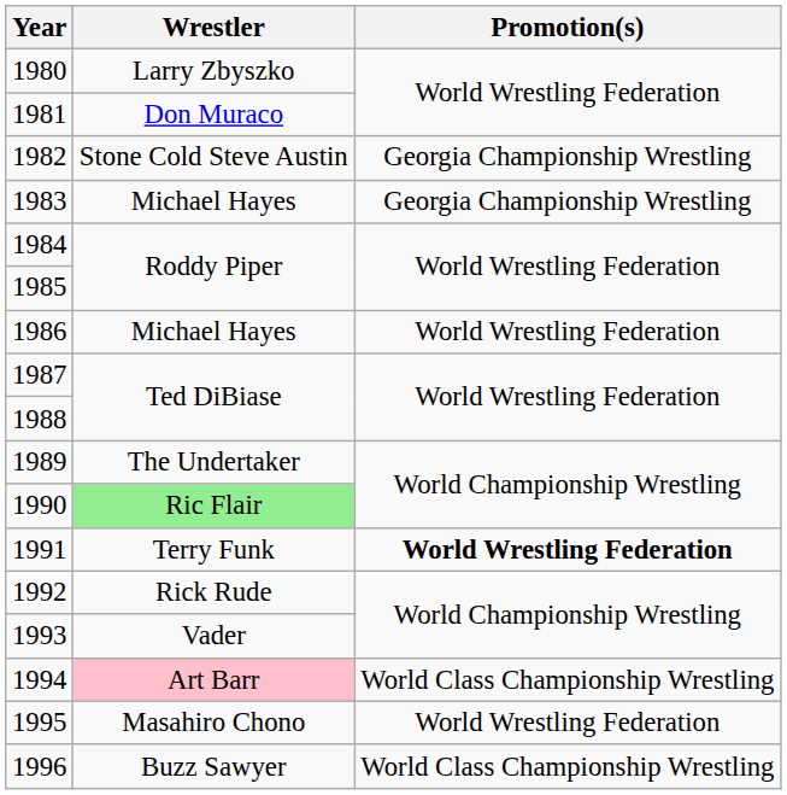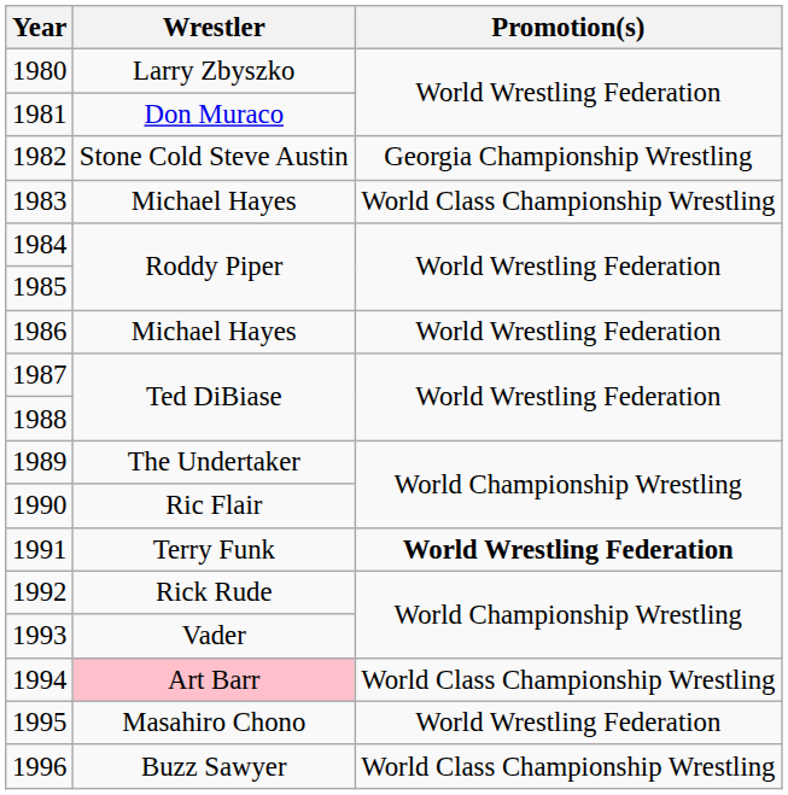 <table class="wikitable sortable" style="text-align: center">
 <tr>
 <th>Year</th>
 <th>Wrestler</th>
 <th>Promotion(s)</th>
 </tr>
 <tr>
 <td>1980</td>
 <td>Larry Zbyszko</td>
 <td rowspan=2>World Wrestling Federation</td>
 </tr>
 <tr asad>
 <td>1981</td>
 <td><a href='#'>Don Muraco</a></td>
 </tr>
 <tr>
 <td>1982</td>
 <td>Stone Cold Steve Austin</td>
 <td>Georgia Championship Wrestling</td>
 </tr>
 <tr>
 <td>1983</td>
 <td>Michael Hayes</td>
-<td>Georgia Championship Wrestling</td>
+<td>World Class Championship Wrestling</td>
 </tr>
 <tr>
 <td>1984</td>
 <td rowspan=2>Roddy Piper</td>
 <td rowspan=2>World Wrestling Federation</td>
 </tr>
 <tr>
 <td>1985</td>
 </tr>
 <tr>
 <td>1986</td>
 <td>Michael Hayes</td>
 <td>World Wrestling Federation</td>
 </tr>
 <tr>
 <td>1987</td>
 <td rowspan=2>Ted DiBiase</td>
 <td rowspan=2>World Wrestling Federation</td>
 </tr>
 <tr>
 <td>1988</td>
 </tr>
 <tr>
 <td>1989</td>
 <td>The Undertaker</td>
 <td rowspan=2>World Championship Wrestling</td>
 </tr>
 <tr>
 <td>1990</td>
-<td style="background: lightgreen;">Ric Flair</td>
+<td>Ric Flair</td>
 </tr>
 <tr>
 <td>1991</td>
 <td>Terry Funk</td>
 <td><strong>World Wrestling Federation</strong></td>
 </tr>
 <tr>
 <td>1992</td>
 <td>Rick Rude</td>
 <td rowspan=2>World Championship Wrestling</td>
 </tr>
 <tr>
 <td>1993</td>
 <td>Vader</td>
 </tr>
 <tr>
 <td>1994</td>
 <td style="background: pink;">Art Barr</td>
 <td>World Class Championship Wrestling</td>
 </tr>
 <tr>
 <td>1995</td>
 <td>Masahiro Chono</td>
 <td>World Wrestling Federation</td>
 </tr>
 <tr>
 <td>1996</td>
 <td>Buzz Sawyer</td>
 <td>World Class Championship Wrestling</td>
 </tr>
 </table>
